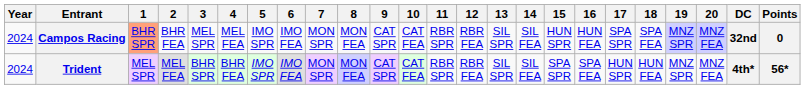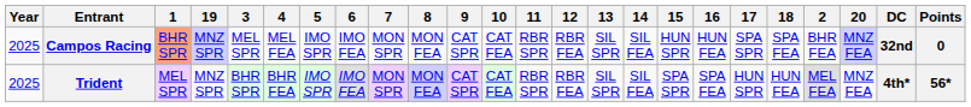 <table class="wikitable" style="text-align:center; font-size:85%;">
 <tr>
 <th>Year</th>
 <th>Entrant</th>
 <th>1</th>
-<th>2</th>
+<th>19</th>
 <th>3</th>
 <th>4</th>
 <th>5</th>
 <th>6</th>
 <th>7</th>
 <th>8</th>
 <th>9</th>
 <th>10</th>
 <th>11</th>
 <th>12</th>
 <th>13</th>
 <th>14</th>
 <th>15</th>
 <th>16</th>
 <th>17</th>
 <th>18</th>
-<th>19</th>
+<th>2</th>
 <th>20</th>
 <th>DC</th>
 <th>Points</th>
 </tr>
 <tr>
-<td><a href='#'>2024</a></td>
+<td><a href='#'>2025</a></td>
 <th nowrap><a href='#'>Campos Racing</a></th>
 <td style="background: lightsalmon;"><a href='#'>BHR<br>SPR</a></td>
-<td><a href='#'>BHR<br>FEA</a></td>
+<td style="background:#CFCFFF;"><a href='#'>MNZ<br>SPR</a><br></td>
 <td><a href='#'>MEL<br>SPR</a></td>
 <td><a href='#'>MEL<br>FEA</a></td>
 <td><a href='#'>IMO<br>SPR</a></td>
 <td><a href='#'>IMO<br>FEA</a></td>
 <td><a href='#'>MON<br>SPR</a></td>
 <td><a href='#'>MON<br>FEA</a></td>
 <td><a href='#'>CAT<br>SPR</a></td>
 <td><a href='#'>CAT<br>FEA</a></td>
 <td><a href='#'>RBR<br>SPR</a></td>
 <td><a href='#'>RBR<br>FEA</a></td>
 <td><a href='#'>SIL<br>SPR</a></td>
 <td><a href='#'>SIL<br>FEA</a></td>
 <td><a href='#'>HUN<br>SPR</a></td>
 <td><a href='#'>HUN<br>FEA</a></td>
 <td><a href='#'>SPA<br>SPR</a></td>
 <td><a href='#'>SPA<br>FEA</a></td>
-<td style="background:#CFCFFF;"><a href='#'>MNZ<br>SPR</a><br></td>
+<td><a href='#'>BHR<br>FEA</a></td>
 <td style="background:#CFCFFF;"><a href='#'>MNZ<br>FEA</a><br></td>
 <th>32nd</th>
 <th>0</th>
 </tr>
 <tr>
-<td><a href='#'>2024</a></td>
+<td><a href='#'>2025</a></td>
 <th nowrap><a href='#'>Trident</a></th>
 <td style="background:#EFCFFF;"><a href='#'>MEL<br>SPR</a><br></td>
-<td style="background:#DFDFDF;"><a href='#'>MEL<br>FEA</a><br></td>
+<td style="background:#;"><a href='#'>MNZ<br>SPR</a><br></td>
 <td style="background:#DFFFDF;"><a href='#'>BHR<br>SPR</a><br></td>
 <td style="background:#DFFFDF;"><a href='#'>BHR<br>FEA</a><br></td>
 <td style="background:#DFFFDF;"><em><a href='#'>IMO<br>SPR</a></em><br></td>
 <td style="background:#DFDFDF;"><em><a href='#'>IMO<br>FEA</a></em><br></td>
 <td style="background:#EFCFFF;"><a href='#'>MON<br>SPR</a><br></td>
 <td style="background:#CFCFFF;"><a href='#'>MON<br>FEA</a><br></td>
 <td style="background:#EFCFFF;"><a href='#'>CAT<br>SPR</a><br></td>
 <td style="background:#DFFFDF;"><a href='#'>CAT<br>FEA</a><br></td>
 <td style="background:#;"><a href='#'>RBR<br>SPR</a><br></td>
 <td style="background:#;"><a href='#'>RBR<br>FEA</a><br></td>
 <td style="background:#;"><a href='#'>SIL<br>SPR</a><br></td>
 <td style="background:#;"><a href='#'>SIL<br>FEA</a><br></td>
 <td style="background:#;"><a href='#'>SPA<br>SPR</a><br></td>
 <td style="background:#;"><a href='#'>SPA<br>FEA</a><br></td>
 <td style="background:#;"><a href='#'>HUN<br>SPR</a><br></td>
 <td style="background:#;"><a href='#'>HUN<br>FEA</a><br></td>
-<td style="background:#;"><a href='#'>MNZ<br>SPR</a><br></td>
+<td style="background:#DFDFDF;"><a href='#'>MEL<br>FEA</a><br></td>
 <td style="background:#;"><a href='#'>MNZ<br>FEA</a><br></td>
 <th>4th*</th>
 <th>56*</th>
 </tr>
 </table>
